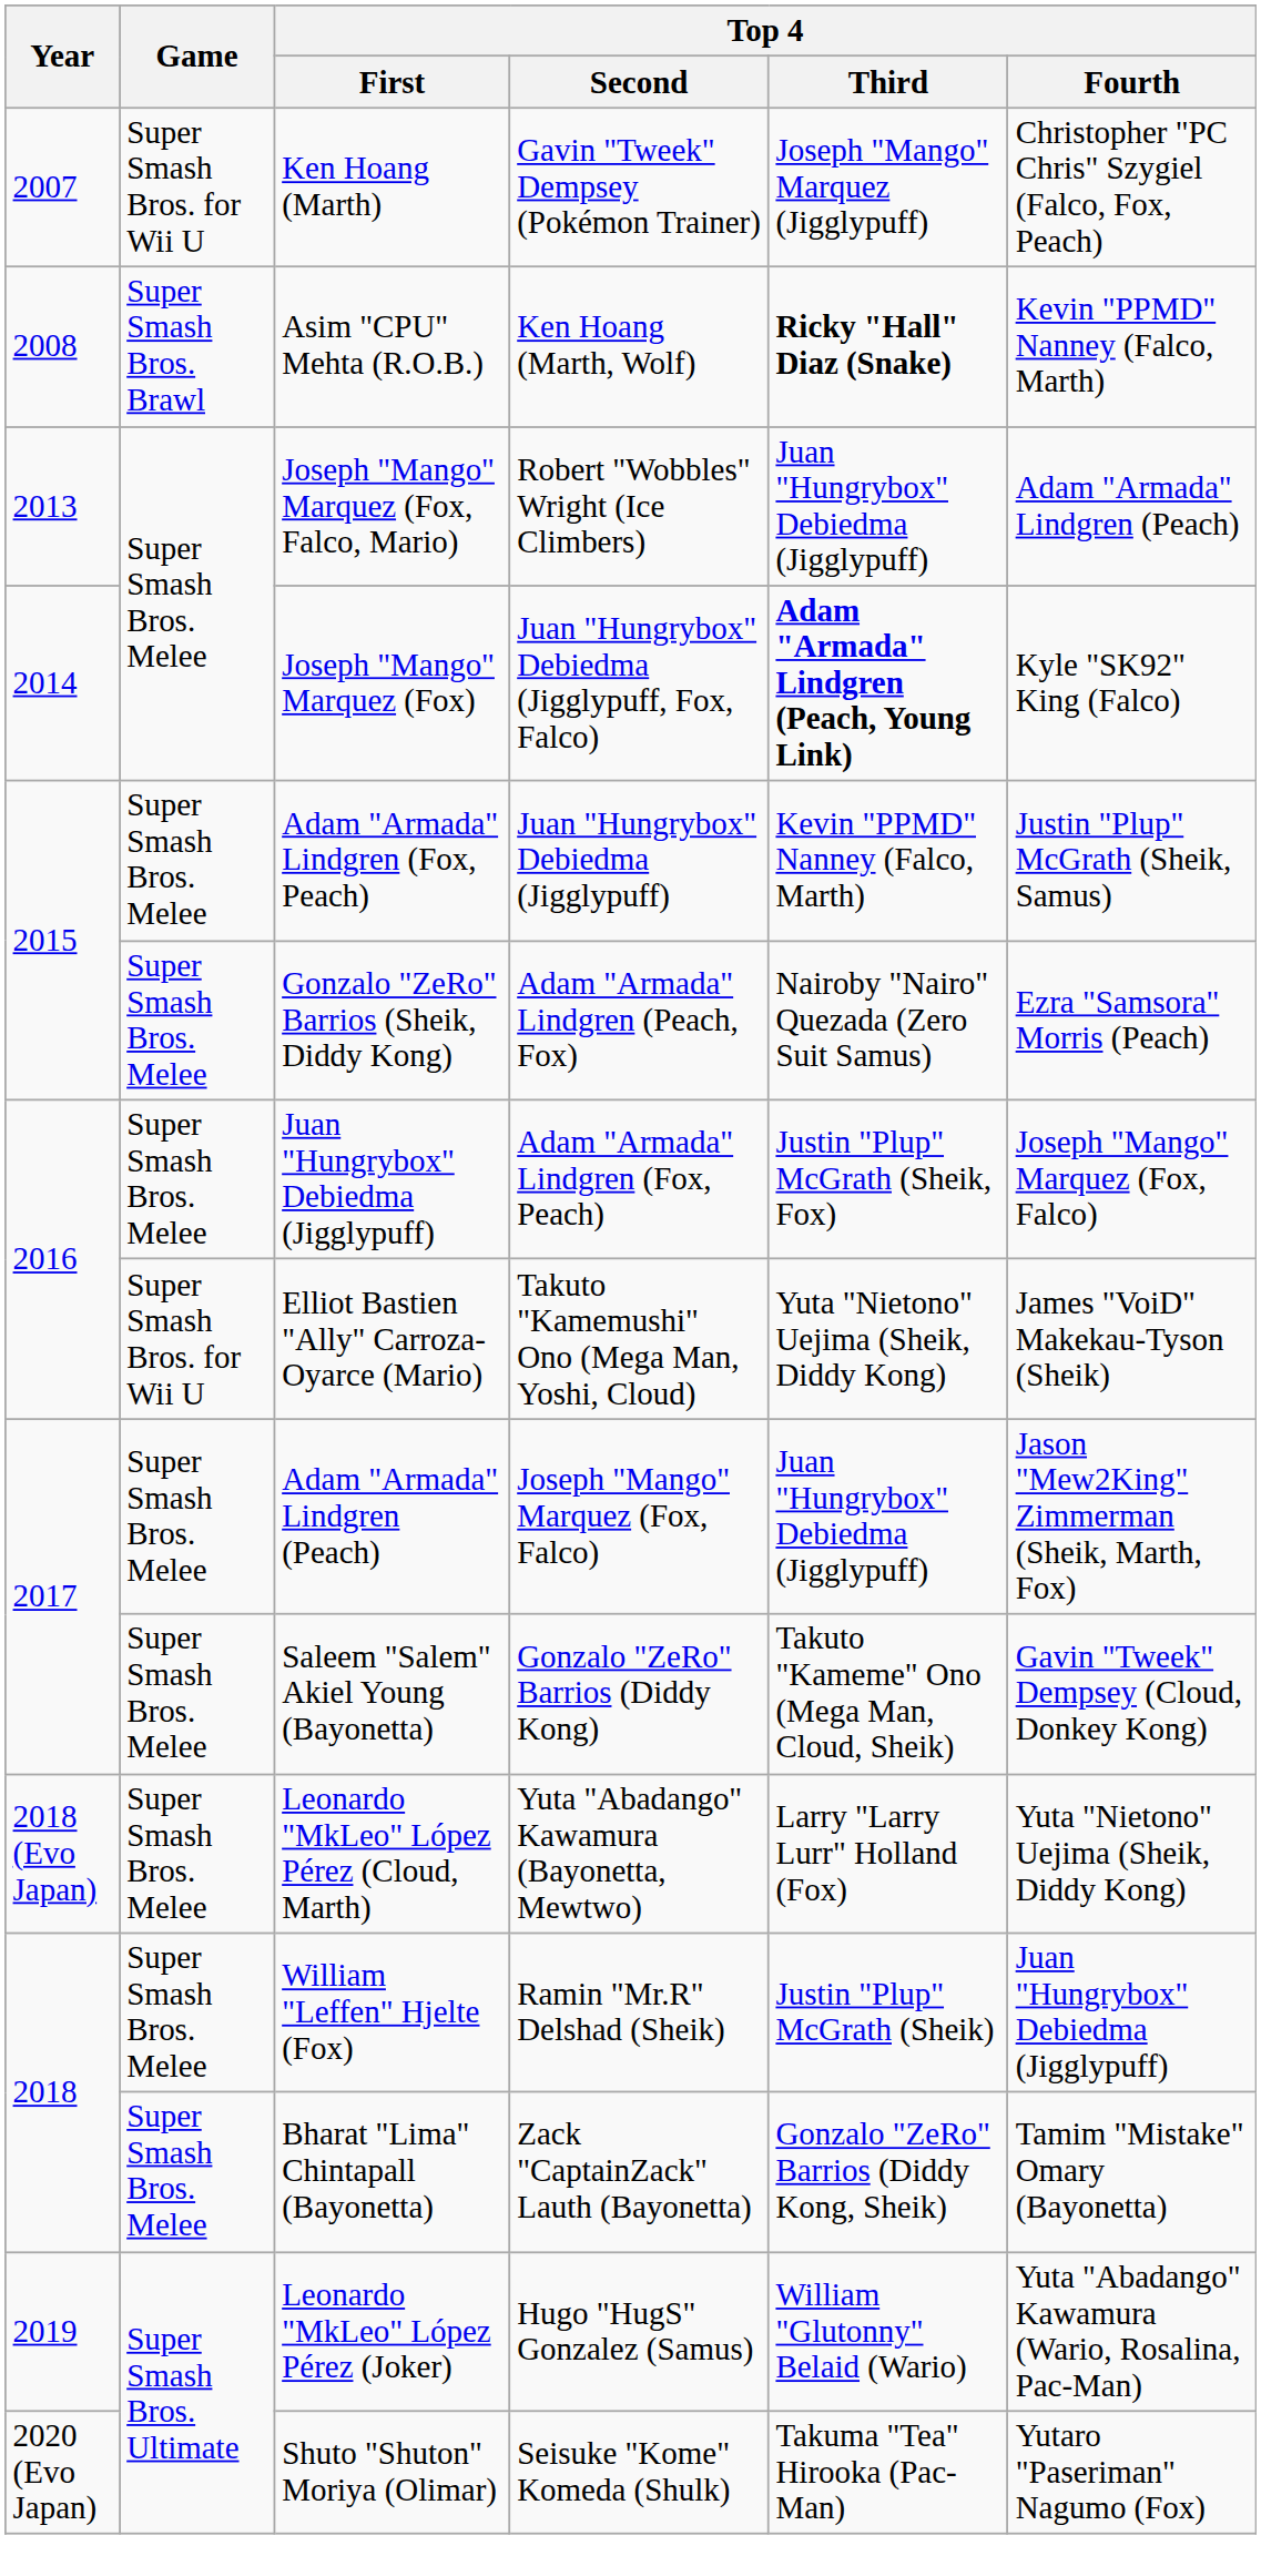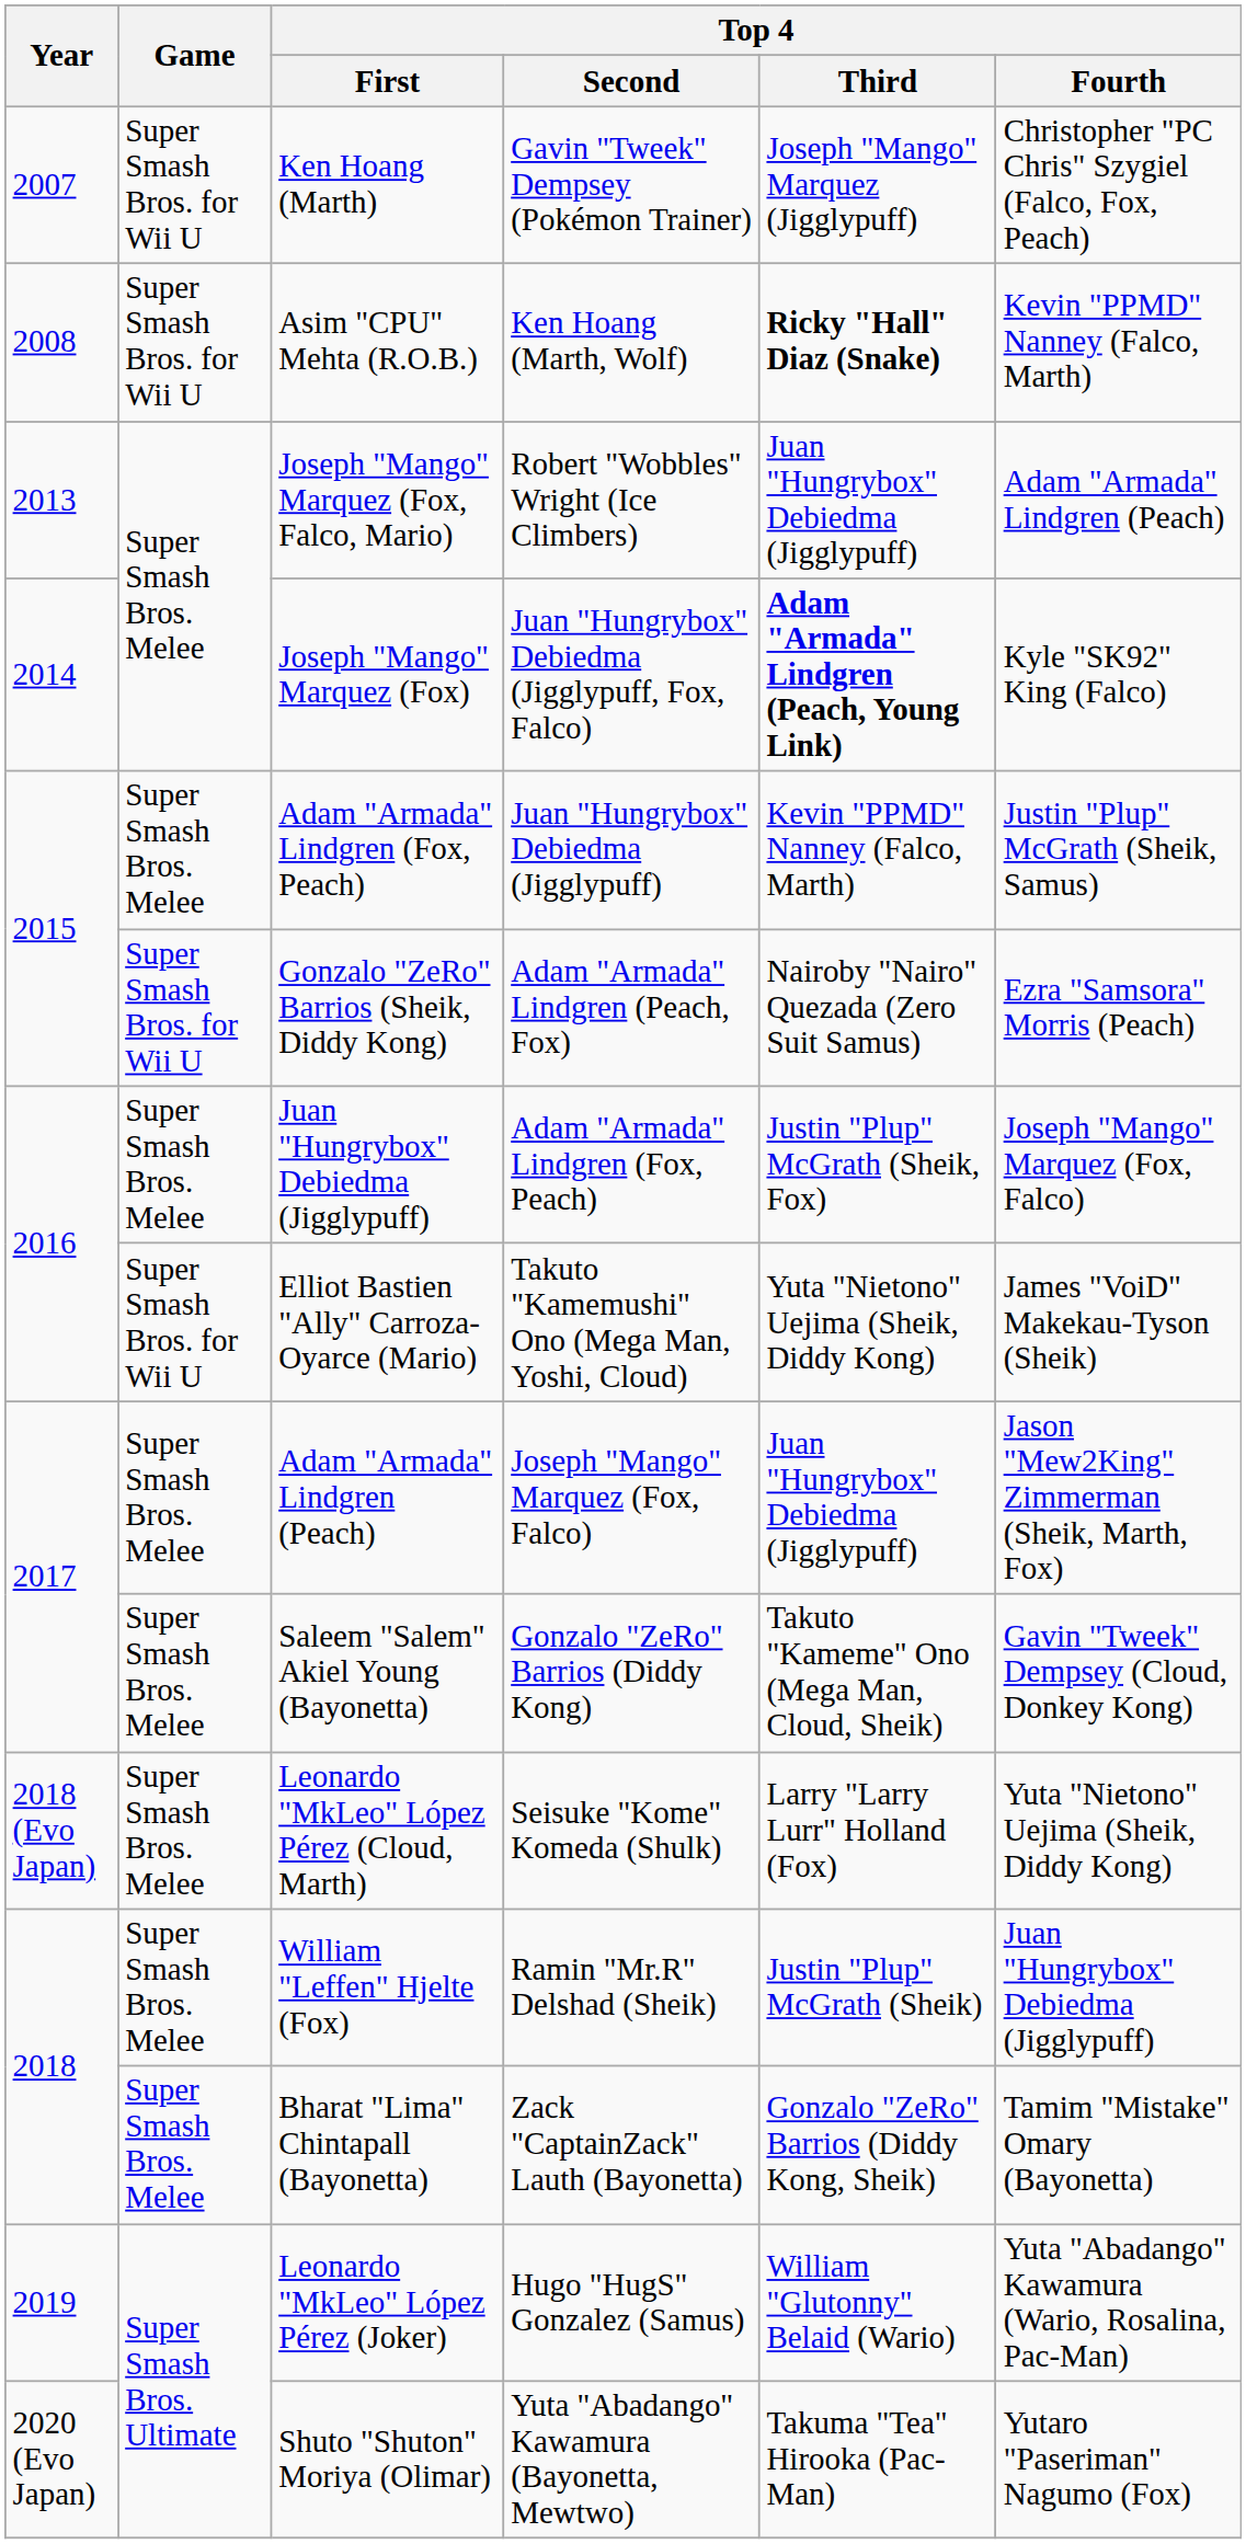 <table class="wikitable sortable" width=100%>
 <tr>
 <th rowspan=2>Year</th>
 <th rowspan=2>Game</th>
 <th colspan=4>Top 4</th>
 </tr>
 <tr>
 <th>First</th>
 <th>Second</th>
 <th>Third</th>
 <th>Fourth</th>
 </tr>
 <tr>
 <td><a href='#'>2007</a></td>
 <td>Super Smash Bros. for Wii U</td>
 <td> <a href='#'>Ken Hoang</a> (Marth)</td>
 <td> <a href='#'>Gavin "Tweek" Dempsey</a> (Pokémon Trainer)</td>
 <td> <a href='#'>Joseph "Mango" Marquez</a> (Jigglypuff)</td>
 <td> Christopher "PC Chris" Szygiel (Falco, Fox, Peach)</td>
 </tr>
 <tr>
 <td><a href='#'>2008</a></td>
-<td><a href='#'>Super Smash Bros. Brawl</a></td>
+<td>Super Smash Bros. for Wii U</td>
 <td> Asim "CPU" Mehta (R.O.B.)</td>
 <td> <a href='#'>Ken Hoang</a> (Marth, Wolf)</td>
 <td><strong> Ricky "Hall" Diaz (Snake)</strong></td>
 <td> <a href='#'>Kevin "PPMD" Nanney</a> (Falco, Marth)</td>
 </tr>
 <tr>
 <td><a href='#'>2013</a></td>
 <td rowspan="2">Super Smash Bros. Melee</td>
 <td> <a href='#'>Joseph "Mango" Marquez</a> (Fox, Falco, Mario)</td>
 <td> Robert "Wobbles" Wright (Ice Climbers)</td>
 <td> <a href='#'>Juan "Hungrybox" Debiedma</a> (Jigglypuff)</td>
 <td> <a href='#'>Adam "Armada" Lindgren</a> (Peach)</td>
 </tr>
 <tr>
 <td><a href='#'>2014</a></td>
 <td> <a href='#'>Joseph "Mango" Marquez</a> (Fox)</td>
 <td> <a href='#'>Juan "Hungrybox" Debiedma</a> (Jigglypuff, Fox, Falco)</td>
 <td><strong> <a href='#'>Adam "Armada" Lindgren</a> (Peach, Young Link)</strong></td>
 <td> Kyle "SK92" King (Falco)</td>
 </tr>
 <tr>
 <td rowspan=2><a href='#'>2015</a></td>
 <td>Super Smash Bros. Melee</td>
 <td> <a href='#'>Adam "Armada" Lindgren</a> (Fox, Peach)</td>
 <td> <a href='#'>Juan "Hungrybox" Debiedma</a> (Jigglypuff)</td>
 <td> <a href='#'>Kevin "PPMD" Nanney</a> (Falco, Marth)</td>
 <td> <a href='#'>Justin "Plup" McGrath</a> (Sheik, Samus)</td>
 </tr>
 <tr>
-<td><a href='#'>Super Smash Bros. Melee</a></td>
+<td><a href='#'>Super Smash Bros. for Wii U</a></td>
 <td> <a href='#'>Gonzalo "ZeRo" Barrios</a> (Sheik, Diddy Kong)</td>
 <td> <a href='#'>Adam "Armada" Lindgren</a> (Peach, Fox)</td>
 <td> Nairoby "Nairo" Quezada (Zero Suit Samus)</td>
 <td> <a href='#'>Ezra "Samsora" Morris</a> (Peach)</td>
 </tr>
 <tr>
 <td rowspan=2><a href='#'>2016</a></td>
 <td>Super Smash Bros. Melee</td>
 <td> <a href='#'>Juan "Hungrybox" Debiedma</a> (Jigglypuff)</td>
 <td> <a href='#'>Adam "Armada" Lindgren</a> (Fox, Peach)</td>
 <td> <a href='#'>Justin "Plup" McGrath</a> (Sheik, Fox)</td>
 <td> <a href='#'>Joseph "Mango" Marquez</a> (Fox, Falco)</td>
 </tr>
 <tr>
 <td>Super Smash Bros. for Wii U</td>
 <td> Elliot Bastien "Ally" Carroza-Oyarce (Mario)</td>
 <td> Takuto "Kamemushi" Ono (Mega Man, Yoshi, Cloud)</td>
 <td> Yuta "Nietono" Uejima (Sheik, Diddy Kong)</td>
 <td> James "VoiD" Makekau-Tyson (Sheik)</td>
 </tr>
 <tr>
 <td rowspan=2><a href='#'>2017</a></td>
 <td>Super Smash Bros. Melee</td>
 <td> <a href='#'>Adam "Armada" Lindgren</a> (Peach)</td>
 <td> <a href='#'>Joseph "Mango" Marquez</a> (Fox, Falco)</td>
 <td> <a href='#'>Juan "Hungrybox" Debiedma</a> (Jigglypuff)</td>
 <td> <a href='#'>Jason "Mew2King" Zimmerman</a> (Sheik, Marth, Fox)</td>
 </tr>
 <tr>
 <td>Super Smash Bros. Melee</td>
 <td> Saleem "Salem" Akiel Young (Bayonetta)</td>
 <td> <a href='#'>Gonzalo "ZeRo" Barrios</a> (Diddy Kong)</td>
 <td> Takuto "Kameme" Ono (Mega Man, Cloud, Sheik)</td>
 <td> <a href='#'>Gavin "Tweek" Dempsey</a> (Cloud, Donkey Kong)</td>
 </tr>
 <tr>
 <td><a href='#'>2018 (Evo Japan)</a></td>
 <td>Super Smash Bros. Melee</td>
 <td> <a href='#'>Leonardo "MkLeo" López Pérez</a> (Cloud, Marth)</td>
-<td> Yuta "Abadango" Kawamura (Bayonetta, Mewtwo)</td>
+<td> Seisuke "Kome" Komeda (Shulk)</td>
 <td> Larry "Larry Lurr" Holland (Fox)</td>
 <td> Yuta "Nietono" Uejima (Sheik, Diddy Kong)</td>
 </tr>
 <tr>
 <td rowspan=2><a href='#'>2018</a></td>
 <td>Super Smash Bros. Melee</td>
 <td> <a href='#'>William "Leffen" Hjelte</a> (Fox)</td>
 <td> Ramin "Mr.R" Delshad (Sheik)</td>
 <td> <a href='#'>Justin "Plup" McGrath</a> (Sheik)</td>
 <td> <a href='#'>Juan "Hungrybox" Debiedma</a> (Jigglypuff)</td>
 </tr>
 <tr>
 <td><a href='#'>Super Smash Bros. Melee</a></td>
 <td> Bharat "Lima" Chintapall (Bayonetta)</td>
 <td> Zack "CaptainZack" Lauth (Bayonetta)</td>
 <td> <a href='#'>Gonzalo "ZeRo" Barrios</a> (Diddy Kong, Sheik)</td>
 <td> Tamim "Mistake" Omary (Bayonetta)</td>
 </tr>
 <tr>
 <td><a href='#'>2019</a></td>
 <td rowspan="2"><a href='#'>Super Smash Bros. Ultimate</a></td>
 <td> <a href='#'>Leonardo "MkLeo" López Pérez</a> (Joker)</td>
 <td> Hugo "HugS" Gonzalez (Samus)</td>
 <td> <a href='#'>William "Glutonny" Belaid</a> (Wario)</td>
 <td> Yuta "Abadango" Kawamura (Wario, Rosalina, Pac-Man)</td>
 </tr>
 <tr>
 <td>2020 (Evo Japan)</td>
 <td> Shuto "Shuton" Moriya (Olimar)</td>
-<td> Seisuke "Kome" Komeda (Shulk)</td>
+<td> Yuta "Abadango" Kawamura (Bayonetta, Mewtwo)</td>
 <td> Takuma "Tea" Hirooka (Pac-Man)</td>
 <td> Yutaro "Paseriman" Nagumo (Fox)</td>
 </tr>
 </table>
